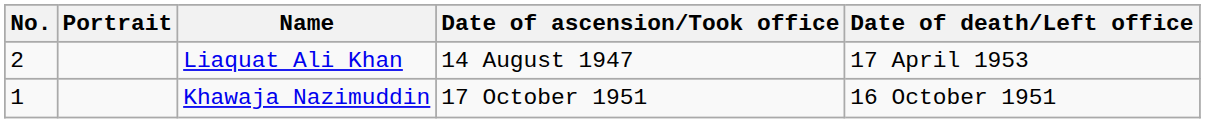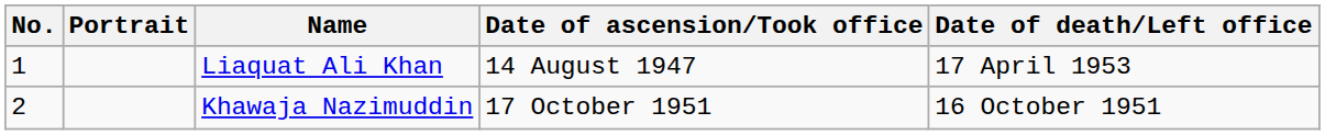 <table class="wikitable">
 <tr>
 <th>No.</th>
 <th>Portrait</th>
 <th>Name</th>
 <th>Date of ascension/Took office</th>
 <th>Date of death/Left office</th>
 </tr>
 <tr>
-<td>2</td>
+<td>1</td>
 <td></td>
 <td><a href='#'>Liaquat Ali Khan</a></td>
 <td>14 August 1947</td>
 <td>17 April 1953</td>
 </tr>
 <tr>
-<td>1</td>
+<td>2</td>
 <td></td>
 <td><a href='#'>Khawaja Nazimuddin</a></td>
 <td>17 October 1951</td>
 <td>16 October 1951</td>
 </tr>
 </table>
